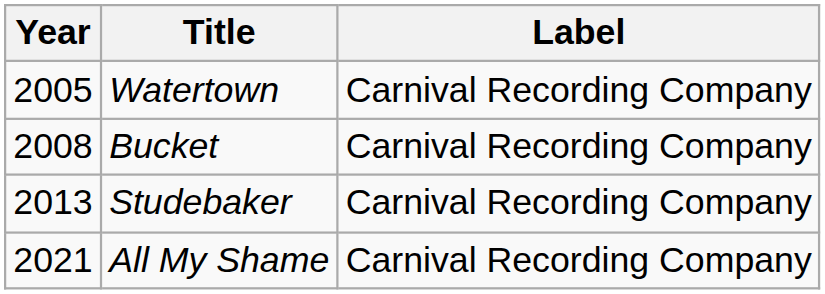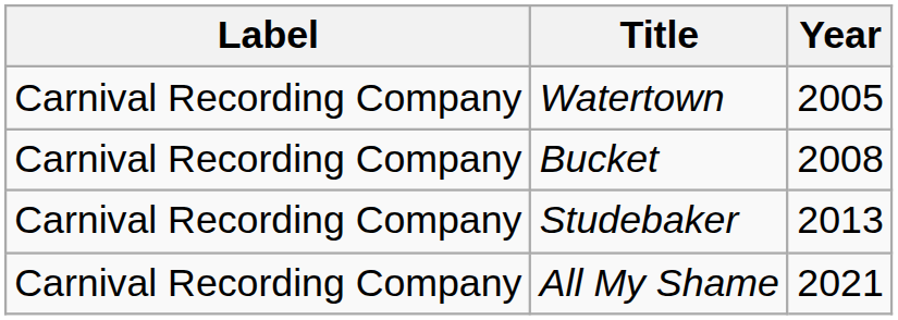 <table class="wikitable">
 <tr>
+<th>Label</th>
+<th>Title</th>
 <th>Year</th>
-<th>Title</th>
-<th>Label</th>
 </tr>
 <tr>
+<td>Carnival Recording Company</td>
+<td><em>Watertown</em></td>
 <td>2005</td>
-<td><em>Watertown</em></td>
-<td>Carnival Recording Company</td>
 </tr>
 <tr>
+<td>Carnival Recording Company</td>
+<td><em>Bucket</em></td>
 <td>2008</td>
-<td><em>Bucket</em></td>
-<td>Carnival Recording Company</td>
 </tr>
 <tr>
+<td>Carnival Recording Company</td>
+<td><em>Studebaker</em></td>
 <td>2013</td>
-<td><em>Studebaker</em></td>
-<td>Carnival Recording Company</td>
 </tr>
 <tr>
+<td>Carnival Recording Company</td>
+<td><em>All My Shame</em></td>
 <td>2021</td>
-<td><em>All My Shame</em></td>
-<td>Carnival Recording Company</td>
 </tr>
 </table>
